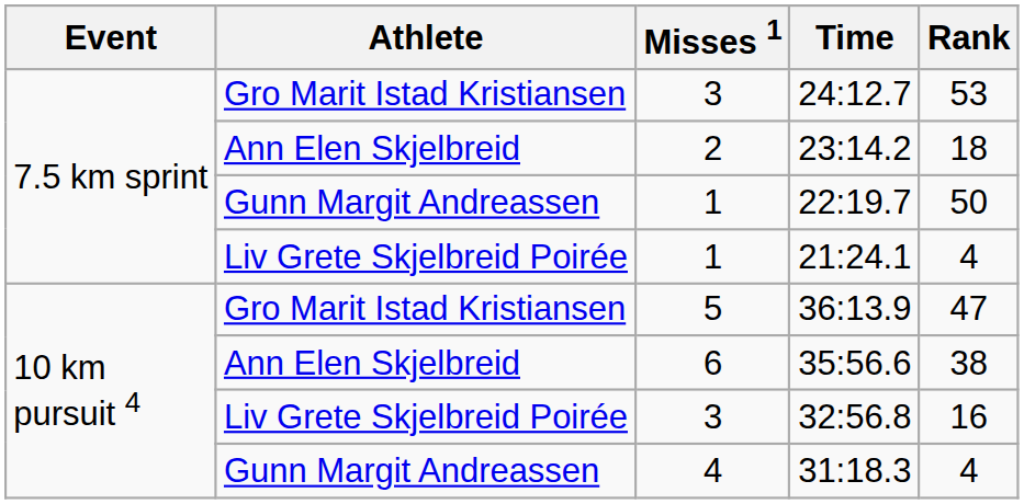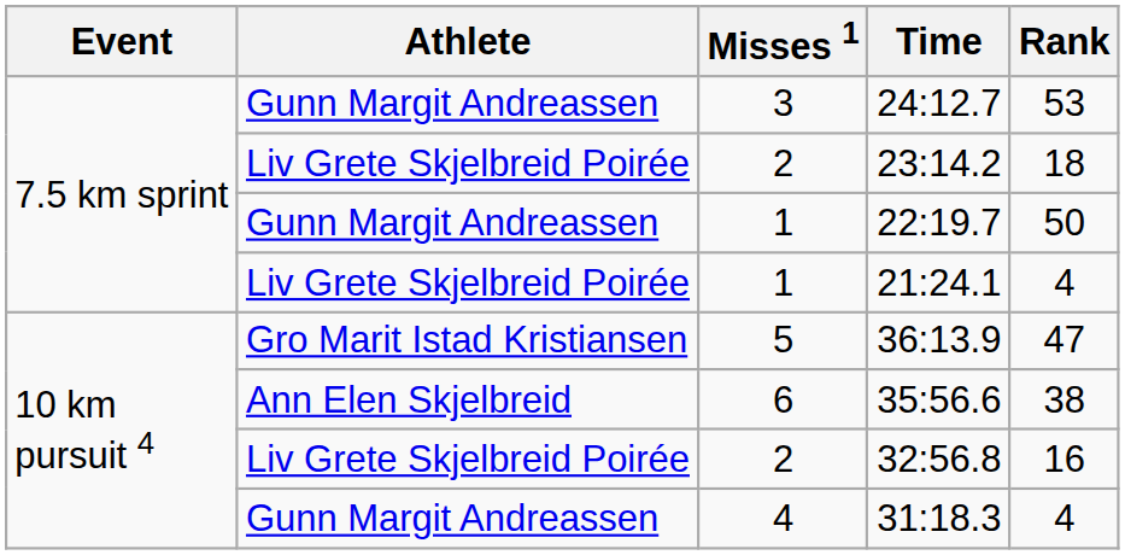 <table class="wikitable" style="font-size:90%">
 <tr>
 <th>Event</th>
 <th>Athlete</th>
 <th>Misses <sup>1</sup></th>
 <th>Time</th>
 <th>Rank</th>
 </tr>
 <tr>
 <td rowspan="4">7.5 km sprint</td>
-<td><a href='#'>Gro Marit Istad Kristiansen</a></td>
+<td><a href='#'>Gunn Margit Andreassen</a></td>
 <td align="center">3</td>
 <td align="center">24:12.7</td>
 <td align="center">53</td>
 </tr>
 <tr>
-<td><a href='#'>Ann Elen Skjelbreid</a></td>
+<td><a href='#'>Liv Grete Skjelbreid Poirée</a></td>
 <td align="center">2</td>
 <td align="center">23:14.2</td>
 <td align="center">18</td>
 </tr>
 <tr>
 <td><a href='#'>Gunn Margit Andreassen</a></td>
 <td align="center">1</td>
 <td align="center">22:19.7</td>
 <td align="center">50</td>
 </tr>
 <tr>
 <td><a href='#'>Liv Grete Skjelbreid Poirée</a></td>
 <td align="center">1</td>
 <td align="center">21:24.1</td>
 <td align="center">4</td>
 </tr>
 <tr>
 <td rowspan="4">10 km <br> pursuit <sup>4</sup></td>
 <td><a href='#'>Gro Marit Istad Kristiansen</a></td>
 <td align="center">5</td>
 <td align="center">36:13.9</td>
 <td align="center">47</td>
 </tr>
 <tr>
 <td><a href='#'>Ann Elen Skjelbreid</a></td>
 <td align="center">6</td>
 <td align="center">35:56.6</td>
 <td align="center">38</td>
 </tr>
 <tr>
 <td><a href='#'>Liv Grete Skjelbreid Poirée</a></td>
-<td align="center">3</td>
+<td align="center">2</td>
 <td align="center">32:56.8</td>
 <td align="center">16</td>
 </tr>
 <tr>
 <td><a href='#'>Gunn Margit Andreassen</a></td>
 <td align="center">4</td>
 <td align="center">31:18.3</td>
 <td align="center">4</td>
 </tr>
 </table>
